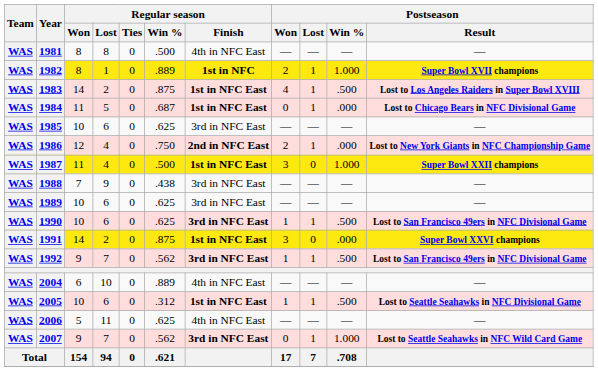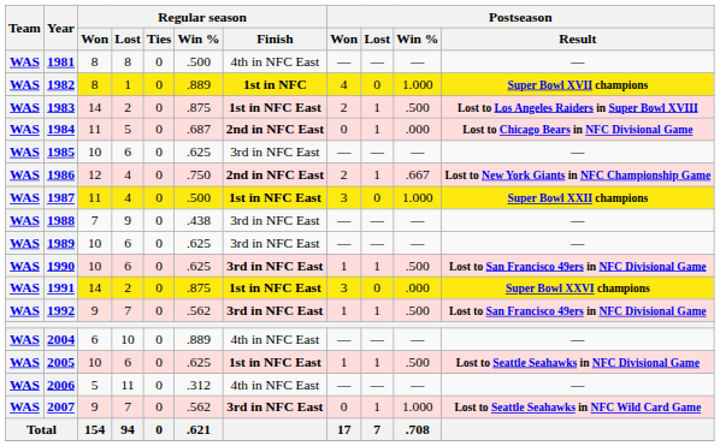 <table class="wikitable" style="font-size: 95%; text-align:center;">
 <tr>
 <th rowspan="2">Team</th>
 <th rowspan="2">Year</th>
 <th colspan="5">Regular season</th>
 <th colspan="4">Postseason</th>
 </tr>
 <tr>
 <th>Won</th>
 <th>Lost</th>
 <th>Ties</th>
 <th>Win %</th>
 <th>Finish</th>
 <th>Won</th>
 <th>Lost</th>
 <th>Win %</th>
 <th>Result</th>
 </tr>
 <tr>
 <th><a href='#'>WAS</a></th>
 <th><a href='#'>1981</a></th>
 <td>8</td>
 <td>8</td>
 <td>0</td>
 <td>.500</td>
 <td>4th in NFC East</td>
 <td>—</td>
 <td>—</td>
 <td>—</td>
 <td>—</td>
 </tr>
 <tr ! style="background:#FDE910;">
 <th><a href='#'>WAS</a></th>
 <th><a href='#'>1982</a></th>
 <td>8</td>
 <td>1</td>
 <td>0</td>
 <td>.889</td>
 <td><strong>1st in NFC</strong></td>
-<td>2</td>
-<td>1</td>
+<td>4</td>
+<td>0</td>
 <td>1.000</td>
 <td><small><strong><a href='#'>Super Bowl XVII</a> champions</strong></small></td>
 </tr>
 <tr style="background:#fdd;">
 <th><a href='#'>WAS</a></th>
 <th><a href='#'>1983</a></th>
 <td>14</td>
 <td>2</td>
 <td>0</td>
 <td>.875</td>
 <td><strong>1st in NFC East</strong></td>
-<td>4</td>
+<td>2</td>
 <td>1</td>
 <td>.500</td>
 <td><small><strong>Lost to <a href='#'>Los Angeles Raiders</a> in <a href='#'>Super Bowl XVIII</a></strong></small></td>
 </tr>
 <tr style="background:#fdd;">
 <th><a href='#'>WAS</a></th>
 <th><a href='#'>1984</a></th>
 <td>11</td>
 <td>5</td>
 <td>0</td>
 <td>.687</td>
-<td><strong>1st in NFC East</strong></td>
+<td><strong>2nd in NFC East</strong></td>
 <td>0</td>
 <td>1</td>
 <td>.000</td>
 <td><small><strong>Lost to <a href='#'>Chicago Bears</a> in <a href='#'>NFC Divisional Game</a></strong></small></td>
 </tr>
 <tr>
 <th><a href='#'>WAS</a></th>
 <th><a href='#'>1985</a></th>
 <td>10</td>
 <td>6</td>
 <td>0</td>
 <td>.625</td>
 <td>3rd in NFC East</td>
 <td>—</td>
 <td>—</td>
 <td>—</td>
 <td>—</td>
 </tr>
 <tr style="background:#fdd;">
 <th><a href='#'>WAS</a></th>
 <th><a href='#'>1986</a></th>
 <td>12</td>
 <td>4</td>
 <td>0</td>
 <td>.750</td>
 <td><strong>2nd in NFC East</strong></td>
 <td>2</td>
 <td>1</td>
-<td>.000</td>
+<td>.667</td>
 <td><small><strong>Lost to <a href='#'>New York Giants</a> in <a href='#'>NFC Championship Game</a></strong></small></td>
 </tr>
 <tr style="background:#FDE910;">
 <th><a href='#'>WAS</a></th>
 <th><a href='#'>1987</a></th>
 <td>11</td>
 <td>4</td>
 <td>0</td>
 <td>.500</td>
 <td><strong>1st in NFC East</strong></td>
 <td>3</td>
 <td>0</td>
 <td>1.000</td>
 <td><small><strong><a href='#'>Super Bowl XXII</a> champions</strong></small></td>
 </tr>
 <tr>
 <th><a href='#'>WAS</a></th>
 <th><a href='#'>1988</a></th>
 <td>7</td>
 <td>9</td>
 <td>0</td>
 <td>.438</td>
 <td>3rd in NFC East</td>
 <td>—</td>
 <td>—</td>
 <td>—</td>
 <td>—</td>
 </tr>
 <tr>
 <th><a href='#'>WAS</a></th>
 <th><a href='#'>1989</a></th>
 <td>10</td>
 <td>6</td>
 <td>0</td>
 <td>.625</td>
 <td>3rd in NFC East</td>
 <td>—</td>
 <td>—</td>
 <td>—</td>
 <td>—</td>
 </tr>
 <tr style="background:#fdd;">
 <th><a href='#'>WAS</a></th>
 <th><a href='#'>1990</a></th>
 <td>10</td>
 <td>6</td>
 <td>0</td>
 <td>.625</td>
 <td><strong>3rd in NFC East</strong></td>
 <td>1</td>
 <td>1</td>
 <td>.500</td>
 <td><small><strong>Lost to <a href='#'>San Francisco 49ers</a> in <a href='#'>NFC Divisional Game</a></strong></small></td>
 </tr>
 <tr ! style="background:#FDE910;">
 <th><a href='#'>WAS</a></th>
 <th><a href='#'>1991</a></th>
 <td>14</td>
 <td>2</td>
 <td>0</td>
 <td>.875</td>
 <td><strong>1st in NFC East</strong></td>
 <td>3</td>
 <td>0</td>
 <td>.000</td>
 <td><small><strong><a href='#'>Super Bowl XXVI</a> champions</strong></small></td>
 </tr>
 <tr style="background:#fdd;">
 <th><a href='#'>WAS</a></th>
 <th><a href='#'>1992</a></th>
 <td>9</td>
 <td>7</td>
 <td>0</td>
 <td>.562</td>
 <td><strong>3rd in NFC East</strong></td>
 <td>1</td>
 <td>1</td>
 <td>.500</td>
 <td><small><strong>Lost to <a href='#'>San Francisco 49ers</a> in <a href='#'>NFC Divisional Game</a></strong></small></td>
 </tr>
 <tr>
 <th colspan="11"></th>
 </tr>
 <tr>
 <th><a href='#'>WAS</a></th>
 <th><a href='#'>2004</a></th>
 <td>6</td>
 <td>10</td>
 <td>0</td>
 <td>.889</td>
 <td>4th in NFC East</td>
 <td>—</td>
 <td>—</td>
 <td>—</td>
 <td>—</td>
 </tr>
 <tr style="background:#fdd;">
 <th><a href='#'>WAS</a></th>
 <th><a href='#'>2005</a></th>
 <td>10</td>
 <td>6</td>
 <td>0</td>
-<td>.312</td>
+<td>.625</td>
 <td><strong>1st in NFC East</strong></td>
 <td>1</td>
 <td>1</td>
 <td>.500</td>
 <td><small><strong>Lost to <a href='#'>Seattle Seahawks</a> in <a href='#'>NFC Divisional Game</a></strong></small></td>
 </tr>
 <tr>
 <th><a href='#'>WAS</a></th>
 <th><a href='#'>2006</a></th>
 <td>5</td>
 <td>11</td>
 <td>0</td>
-<td>.625</td>
+<td>.312</td>
 <td>4th in NFC East</td>
 <td>—</td>
 <td>—</td>
 <td>—</td>
 <td>—</td>
 </tr>
 <tr style="background:#fdd;">
 <th><a href='#'>WAS</a></th>
 <th><a href='#'>2007</a></th>
 <td>9</td>
 <td>7</td>
 <td>0</td>
 <td>.562</td>
 <td><strong>3rd in NFC East</strong></td>
 <td>0</td>
 <td>1</td>
 <td>1.000</td>
 <td><small><strong>Lost to <a href='#'>Seattle Seahawks</a> in <a href='#'>NFC Wild Card Game</a></strong></small></td>
 </tr>
 <tr>
 <th colspan="2">Total</th>
 <th>154</th>
 <th>94</th>
 <th>0</th>
 <th>.621</th>
 <th></th>
 <th>17</th>
 <th>7</th>
 <th>.708</th>
 <th></th>
 </tr>
 <tr>
 </tr>
 </table>
